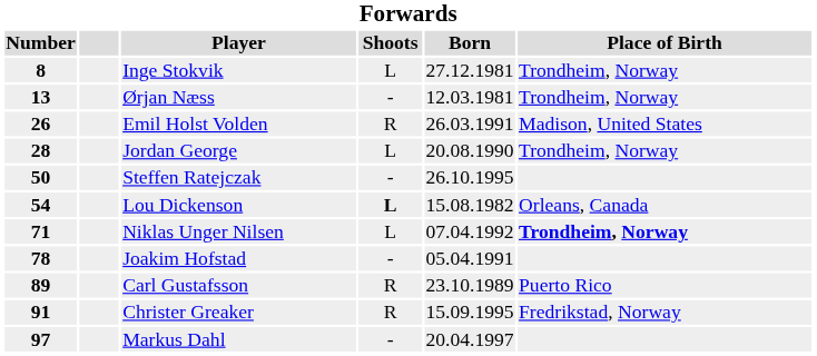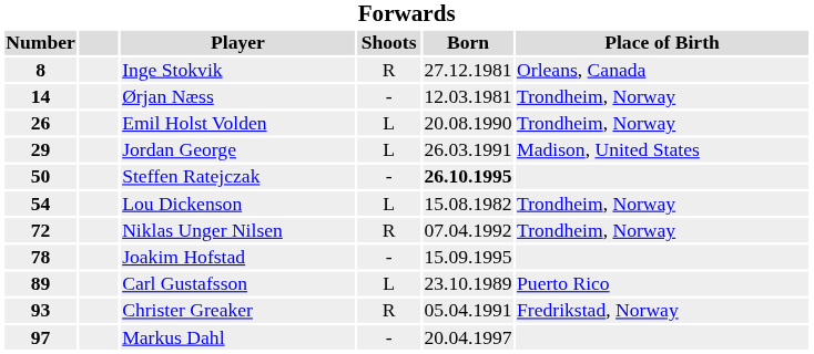 <table width=75%>
 <tr>
 <th colspan=7><big>Forwards</big></th>
 </tr>
 <tr bgcolor="#dddddd">
 <th width=5%>Number</th>
 <th width=5%></th>
 <th !width=15%>Player</th>
 <th width=8%>Shoots</th>
 <th width=9%>Born</th>
 <th width=37%>Place of Birth</th>
 </tr>
 <tr bgcolor="#eeeeee">
 <td align=center><strong>8</strong></td>
 <td align=center></td>
 <td><a href='#'>Inge Stokvik</a></td>
-<td align=center>L</td>
+<td align=center>R</td>
 <td align=center>27.12.1981</td>
-<td><a href='#'>Trondheim</a>, <a href='#'>Norway</a></td>
+<td><a href='#'>Orleans</a>, <a href='#'>Canada</a></td>
 </tr>
 <tr bgcolor="#eeeeee">
-<td align=center><strong>13</strong></td>
+<td align=center><strong>14</strong></td>
 <td align=center></td>
 <td><a href='#'>Ørjan Næss</a></td>
 <td align=center>-</td>
 <td align=center>12.03.1981</td>
 <td><a href='#'>Trondheim</a>, <a href='#'>Norway</a></td>
 </tr>
 <tr bgcolor="#eeeeee">
 <td align=center><strong>26</strong></td>
 <td align=center></td>
 <td><a href='#'>Emil Holst Volden</a></td>
-<td align=center>R</td>
-<td align=center>26.03.1991</td>
-<td><a href='#'>Madison</a>, <a href='#'>United States</a></td>
+<td align=center>L</td>
+<td align=center>20.08.1990</td>
+<td><a href='#'>Trondheim</a>, <a href='#'>Norway</a></td>
 </tr>
 <tr bgcolor="#eeeeee">
-<td align=center><strong>28</strong></td>
+<td align=center><strong>29</strong></td>
 <td align=center></td>
 <td><a href='#'>Jordan George</a></td>
 <td align=center>L</td>
-<td align=center>20.08.1990</td>
-<td><a href='#'>Trondheim</a>, <a href='#'>Norway</a></td>
+<td align=center>26.03.1991</td>
+<td><a href='#'>Madison</a>, <a href='#'>United States</a></td>
 </tr>
 <tr bgcolor="#eeeeee">
 <td align=center><strong>50</strong></td>
 <td align=center></td>
 <td><a href='#'>Steffen Ratejczak</a></td>
 <td align=center>-</td>
-<td align=center>26.10.1995</td>
+<td align=center><strong>26.10.1995</strong></td>
 <td></td>
 </tr>
 <tr bgcolor="#eeeeee">
 <td align=center><strong>54</strong></td>
 <td align=center></td>
 <td><a href='#'>Lou Dickenson</a></td>
-<td align=center><strong>L</strong></td>
+<td align=center>L</td>
 <td align=center>15.08.1982</td>
-<td><a href='#'>Orleans</a>, <a href='#'>Canada</a></td>
+<td><a href='#'>Trondheim</a>, <a href='#'>Norway</a></td>
 </tr>
 <tr bgcolor="#eeeeee">
-<td align=center><strong>71</strong></td>
+<td align=center><strong>72</strong></td>
 <td align=center></td>
 <td><a href='#'>Niklas Unger Nilsen</a></td>
-<td align=center>L</td>
+<td align=center>R</td>
 <td align=center>07.04.1992</td>
-<td><strong><a href='#'>Trondheim</a>, <a href='#'>Norway</a></strong></td>
+<td><a href='#'>Trondheim</a>, <a href='#'>Norway</a></td>
 </tr>
 <tr bgcolor="#eeeeee">
 <td align=center><strong>78</strong></td>
 <td align=center></td>
 <td><a href='#'>Joakim Hofstad</a></td>
 <td align=center>-</td>
-<td align=center>05.04.1991</td>
+<td align=center>15.09.1995</td>
 <td></td>
 </tr>
 <tr bgcolor="#eeeeee">
 <td align=center><strong>89</strong></td>
 <td align=center></td>
 <td><a href='#'>Carl Gustafsson</a></td>
-<td align=center>R</td>
+<td align=center>L</td>
 <td align=center>23.10.1989</td>
 <td><a href='#'>Puerto Rico</a></td>
 </tr>
 <tr bgcolor="#eeeeee">
-<td align=center><strong>91</strong></td>
+<td align=center><strong>93</strong></td>
 <td align=center></td>
 <td><a href='#'>Christer Greaker</a></td>
 <td align=center>R</td>
-<td align=center>15.09.1995</td>
+<td align=center>05.04.1991</td>
 <td><a href='#'>Fredrikstad</a>, <a href='#'>Norway</a></td>
 </tr>
 <tr bgcolor="#eeeeee">
 <td align=center><strong>97</strong></td>
 <td align=center></td>
 <td><a href='#'>Markus Dahl</a></td>
 <td align=center>-</td>
 <td align=center>20.04.1997</td>
 <td></td>
 </tr>
 </table>
